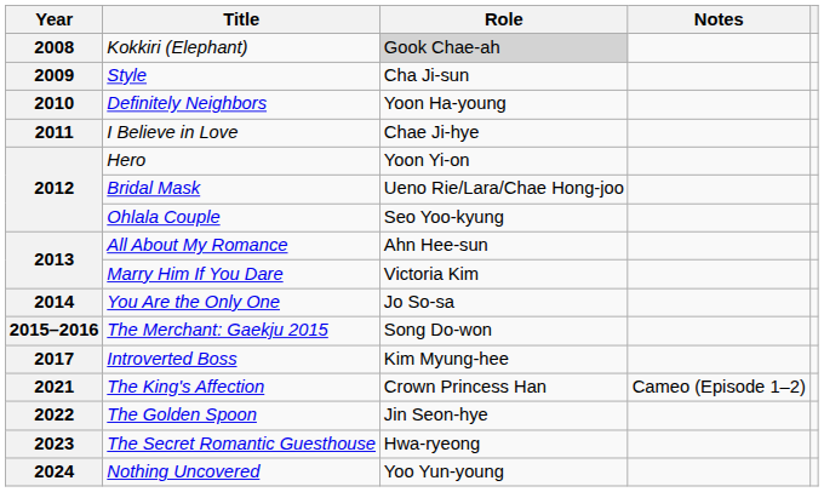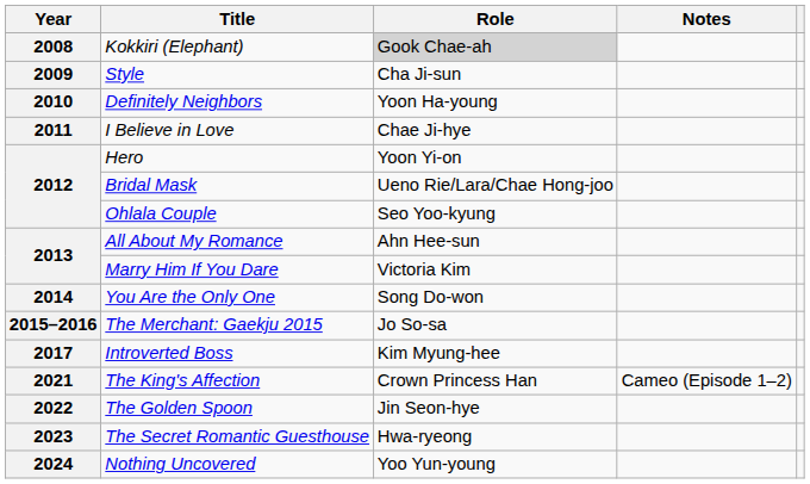 <table class="wikitable plainrowheaders sortable">
 <tr>
 <th scope="col">Year</th>
 <th scope="col">Title</th>
 <th scope="col">Role</th>
 <th scope="col">Notes</th>
 <th scope="col" class="unsortable"></th>
 </tr>
 <tr>
 <th scope="row">2008</th>
 <td><em>Kokkiri (Elephant)</em></td>
 <td style="background: lightgrey;">Gook Chae-ah</td>
 <td></td>
 <td style="text-align:center"></td>
 </tr>
 <tr>
 <th scope="row">2009</th>
 <td><em><a href='#'>Style</a></em></td>
 <td>Cha Ji-sun</td>
 <td></td>
 <td style="text-align:center"></td>
 </tr>
 <tr>
 <th scope="row">2010</th>
 <td><em><a href='#'>Definitely Neighbors</a></em></td>
 <td>Yoon Ha-young</td>
 <td></td>
 <td style="text-align:center"></td>
 </tr>
 <tr>
 <th scope="row">2011</th>
 <td><em>I Believe in Love</em> </td>
 <td>Chae Ji-hye</td>
 <td></td>
 <td style="text-align:center"></td>
 </tr>
 <tr>
 <th scope="row" rowspan="3">2012</th>
 <td><em>Hero</em></td>
 <td>Yoon Yi-on</td>
 <td></td>
 <td style="text-align:center"></td>
 </tr>
 <tr>
 <td><em><a href='#'>Bridal Mask</a></em></td>
 <td>Ueno Rie/Lara/Chae Hong-joo</td>
 <td></td>
 <td style="text-align:center"></td>
 </tr>
 <tr>
 <td><em><a href='#'>Ohlala Couple</a></em></td>
 <td>Seo Yoo-kyung</td>
 <td></td>
 <td style="text-align:center"></td>
 </tr>
 <tr>
 <th scope="row" rowspan="2">2013</th>
 <td><em><a href='#'>All About My Romance</a></em></td>
 <td>Ahn Hee-sun</td>
 <td></td>
 <td style="text-align:center"></td>
 </tr>
 <tr>
 <td><em><a href='#'>Marry Him If You Dare</a></em></td>
 <td>Victoria Kim</td>
 <td></td>
 <td style="text-align:center"></td>
 </tr>
 <tr>
 <th scope="row">2014</th>
 <td><em><a href='#'>You Are the Only One</a></em></td>
-<td>Jo So-sa</td>
+<td>Song Do-won</td>
 <td></td>
 <td style="text-align:center"></td>
 </tr>
 <tr>
 <th scope="row">2015–2016</th>
 <td><em><a href='#'>The Merchant: Gaekju 2015</a></em></td>
-<td>Song Do-won</td>
+<td>Jo So-sa</td>
 <td></td>
 <td style="text-align:center"></td>
 </tr>
 <tr>
 <th scope="row">2017</th>
 <td><em><a href='#'>Introverted Boss</a></em></td>
 <td>Kim Myung-hee</td>
 <td></td>
 <td style="text-align:center"></td>
 </tr>
 <tr>
 <th scope="row">2021</th>
 <td><em><a href='#'>The King's Affection</a></em></td>
 <td>Crown Princess Han</td>
 <td>Cameo (Episode 1–2)</td>
 <td style="text-align:center"></td>
 </tr>
 <tr>
 <th scope="row">2022</th>
 <td><em><a href='#'>The Golden Spoon</a></em></td>
 <td>Jin Seon-hye</td>
 <td></td>
 <td style="text-align:center"></td>
 </tr>
 <tr>
 <th scope="row">2023</th>
 <td><em><a href='#'>The Secret Romantic Guesthouse</a></em></td>
 <td>Hwa-ryeong</td>
 <td></td>
 <td style="text-align:center"></td>
 </tr>
 <tr>
 <th scope="row">2024</th>
 <td><em><a href='#'>Nothing Uncovered</a></em></td>
 <td>Yoo Yun-young</td>
 <td></td>
 <td style="text-align:center"></td>
 </tr>
 </table>
